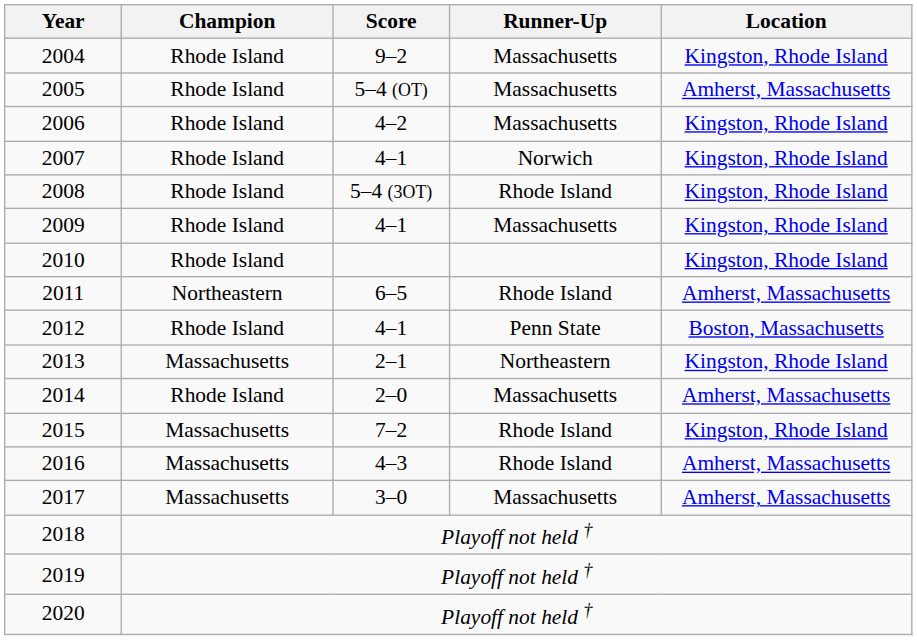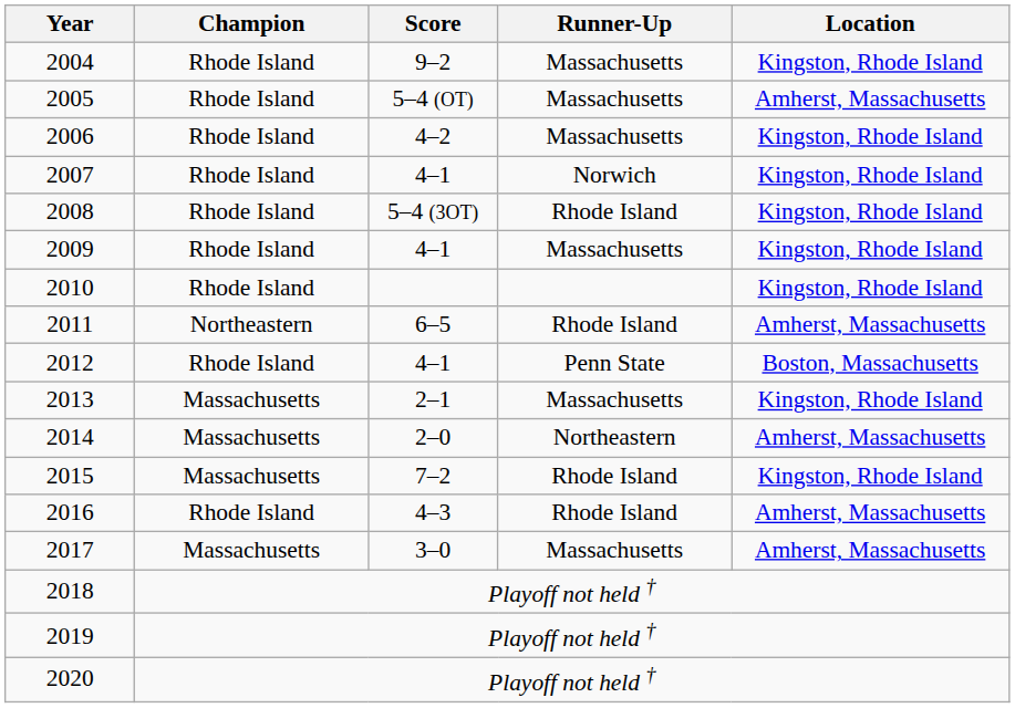 <table class="wikitable" style="text-align: center;">
 <tr>
 <th scope="col" width="80px">Year</th>
 <th scope="col" width="150px">Champion</th>
 <th scope="col" width="80px">Score</th>
 <th scope="col" width="150px">Runner-Up</th>
 <th scope="col" width="180px">Location</th>
 </tr>
 <tr>
 <td>2004</td>
 <td>Rhode Island</td>
 <td>9–2</td>
 <td>Massachusetts</td>
 <td><a href='#'>Kingston, Rhode Island</a></td>
 </tr>
 <tr>
 <td>2005</td>
 <td>Rhode Island</td>
 <td>5–4 <small>(OT)</small></td>
 <td>Massachusetts</td>
 <td><a href='#'>Amherst, Massachusetts</a></td>
 </tr>
 <tr>
 <td>2006</td>
 <td>Rhode Island</td>
 <td>4–2</td>
 <td>Massachusetts</td>
 <td><a href='#'>Kingston, Rhode Island</a></td>
 </tr>
 <tr>
 <td>2007</td>
 <td>Rhode Island</td>
 <td>4–1</td>
 <td>Norwich</td>
 <td><a href='#'>Kingston, Rhode Island</a></td>
 </tr>
 <tr>
 <td>2008</td>
 <td>Rhode Island</td>
 <td>5–4 <small>(3OT)</small></td>
 <td>Rhode Island</td>
 <td><a href='#'>Kingston, Rhode Island</a></td>
 </tr>
 <tr>
 <td>2009</td>
 <td>Rhode Island</td>
 <td>4–1</td>
 <td>Massachusetts</td>
 <td><a href='#'>Kingston, Rhode Island</a></td>
 </tr>
 <tr>
 <td>2010</td>
 <td>Rhode Island</td>
 <td></td>
 <td></td>
 <td><a href='#'>Kingston, Rhode Island</a></td>
 </tr>
 <tr>
 <td>2011</td>
 <td>Northeastern</td>
 <td>6–5</td>
 <td>Rhode Island</td>
 <td><a href='#'>Amherst, Massachusetts</a></td>
 </tr>
 <tr>
 <td>2012</td>
 <td>Rhode Island</td>
 <td>4–1</td>
 <td>Penn State</td>
 <td><a href='#'>Boston, Massachusetts</a></td>
 </tr>
 <tr>
 <td>2013</td>
 <td>Massachusetts</td>
 <td>2–1</td>
-<td>Northeastern</td>
+<td>Massachusetts</td>
 <td><a href='#'>Kingston, Rhode Island</a></td>
 </tr>
 <tr>
 <td>2014</td>
-<td>Rhode Island</td>
+<td>Massachusetts</td>
 <td>2–0</td>
-<td>Massachusetts</td>
+<td>Northeastern</td>
 <td><a href='#'>Amherst, Massachusetts</a></td>
 </tr>
 <tr>
 <td>2015</td>
 <td>Massachusetts</td>
 <td>7–2</td>
 <td>Rhode Island</td>
 <td><a href='#'>Kingston, Rhode Island</a></td>
 </tr>
 <tr>
 <td>2016</td>
-<td>Massachusetts</td>
+<td>Rhode Island</td>
 <td>4–3</td>
 <td>Rhode Island</td>
 <td><a href='#'>Amherst, Massachusetts</a></td>
 </tr>
 <tr>
 <td>2017</td>
 <td>Massachusetts</td>
 <td>3–0</td>
 <td>Massachusetts</td>
 <td><a href='#'>Amherst, Massachusetts</a></td>
 </tr>
 <tr>
 <td>2018</td>
 <td colspan="4"><em>Playoff not held <sup>†</sup></em></td>
 </tr>
 <tr>
 <td>2019</td>
 <td colspan="4"><em>Playoff not held <sup>†</sup></em></td>
 </tr>
 <tr>
 <td>2020</td>
 <td colspan="4"><em>Playoff not held <sup>†</sup></em></td>
 </tr>
 </table>
